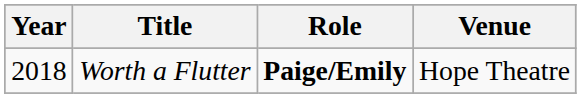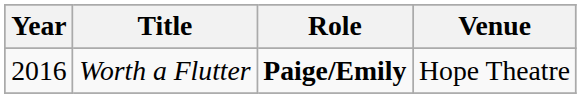 <table class="wikitable">
 <tr>
 <th>Year</th>
 <th>Title</th>
 <th>Role</th>
 <th>Venue</th>
 </tr>
 <tr>
-<td>2018</td>
+<td>2016</td>
 <td><em>Worth a Flutter</em></td>
 <td><strong>Paige/Emily</strong></td>
 <td>Hope Theatre</td>
 </tr>
 </table>
